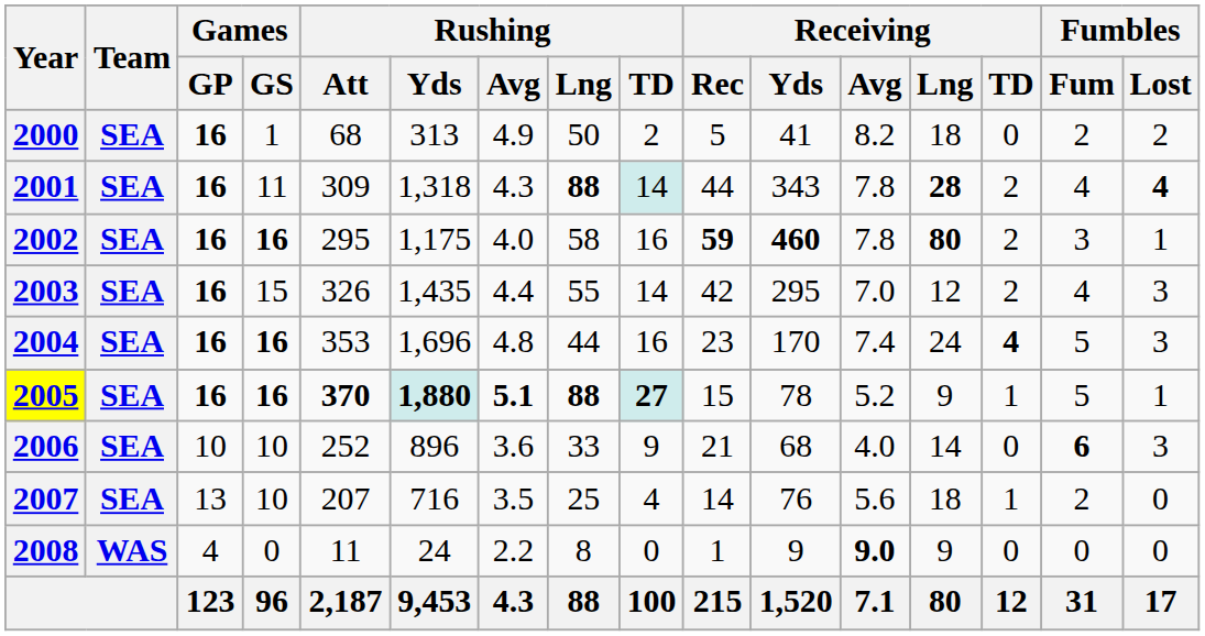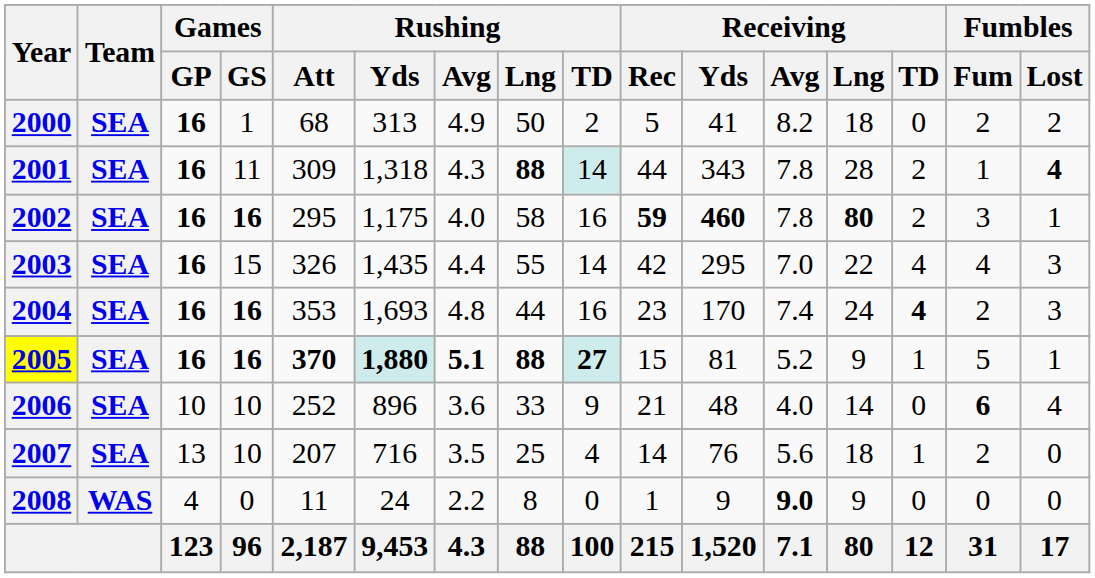 <table class="wikitable" style="text-align:center;">
 <tr>
 <th rowspan="2">Year</th>
 <th rowspan="2">Team</th>
 <th colspan="2">Games</th>
 <th colspan="5">Rushing</th>
 <th colspan="5">Receiving</th>
 <th colspan="2">Fumbles</th>
 </tr>
 <tr>
 <th>GP</th>
 <th>GS</th>
 <th>Att</th>
 <th>Yds</th>
 <th>Avg</th>
 <th>Lng</th>
 <th>TD</th>
 <th>Rec</th>
 <th>Yds</th>
 <th>Avg</th>
 <th>Lng</th>
 <th>TD</th>
 <th>Fum</th>
 <th>Lost</th>
 </tr>
 <tr>
 <th><a href='#'>2000</a></th>
 <th><a href='#'>SEA</a></th>
 <td><strong>16</strong></td>
 <td>1</td>
 <td>68</td>
 <td>313</td>
 <td>4.9</td>
 <td>50</td>
 <td>2</td>
 <td>5</td>
 <td>41</td>
 <td>8.2</td>
 <td>18</td>
 <td>0</td>
 <td>2</td>
 <td>2</td>
 </tr>
 <tr>
 <th><a href='#'>2001</a></th>
 <th><a href='#'>SEA</a></th>
 <td><strong>16</strong></td>
 <td>11</td>
 <td>309</td>
 <td>1,318</td>
 <td>4.3</td>
 <td><strong>88</strong></td>
 <td style="background:#cfecec;">14</td>
 <td>44</td>
 <td>343</td>
 <td>7.8</td>
-<td><strong>28</strong></td>
+<td>28</td>
 <td>2</td>
-<td>4</td>
+<td>1</td>
 <td><strong>4</strong></td>
 </tr>
 <tr>
 <th><a href='#'>2002</a></th>
 <th><a href='#'>SEA</a></th>
 <td><strong>16</strong></td>
 <td><strong>16</strong></td>
 <td>295</td>
 <td>1,175</td>
 <td>4.0</td>
 <td>58</td>
 <td>16</td>
 <td><strong>59</strong></td>
 <td><strong>460</strong></td>
 <td>7.8</td>
 <td><strong>80</strong></td>
 <td>2</td>
 <td>3</td>
 <td>1</td>
 </tr>
 <tr>
 <th><a href='#'>2003</a></th>
 <th><a href='#'>SEA</a></th>
 <td><strong>16</strong></td>
 <td>15</td>
 <td>326</td>
 <td>1,435</td>
 <td>4.4</td>
 <td>55</td>
 <td>14</td>
 <td>42</td>
 <td>295</td>
 <td>7.0</td>
-<td>12</td>
-<td>2</td>
+<td>22</td>
+<td>4</td>
 <td>4</td>
 <td>3</td>
 </tr>
 <tr>
 <th><a href='#'>2004</a></th>
 <th><a href='#'>SEA</a></th>
 <td><strong>16</strong></td>
 <td><strong>16</strong></td>
 <td>353</td>
-<td>1,696</td>
+<td>1,693</td>
 <td>4.8</td>
 <td>44</td>
 <td>16</td>
 <td>23</td>
 <td>170</td>
 <td>7.4</td>
 <td>24</td>
 <td><strong>4</strong></td>
-<td>5</td>
+<td>2</td>
 <td>3</td>
 </tr>
 <tr>
 <th style="background:#ffff00;"><a href='#'>2005</a></th>
 <th><a href='#'>SEA</a></th>
 <td><strong>16</strong></td>
 <td><strong>16</strong></td>
 <td><strong>370</strong></td>
 <td style="background:#cfecec;"><strong>1,880</strong></td>
 <td><strong>5.1</strong></td>
 <td><strong>88</strong></td>
 <td style="background:#cfecec;"><strong>27</strong></td>
 <td>15</td>
-<td>78</td>
+<td>81</td>
 <td>5.2</td>
 <td>9</td>
 <td>1</td>
 <td>5</td>
 <td>1</td>
 </tr>
 <tr>
 <th><a href='#'>2006</a></th>
 <th><a href='#'>SEA</a></th>
 <td>10</td>
 <td>10</td>
 <td>252</td>
 <td>896</td>
 <td>3.6</td>
 <td>33</td>
 <td>9</td>
 <td>21</td>
-<td>68</td>
+<td>48</td>
 <td>4.0</td>
 <td>14</td>
 <td>0</td>
 <td><strong>6</strong></td>
-<td>3</td>
+<td>4</td>
 </tr>
 <tr>
 <th><a href='#'>2007</a></th>
 <th><a href='#'>SEA</a></th>
 <td>13</td>
 <td>10</td>
 <td>207</td>
 <td>716</td>
 <td>3.5</td>
 <td>25</td>
 <td>4</td>
 <td>14</td>
 <td>76</td>
 <td>5.6</td>
 <td>18</td>
 <td>1</td>
 <td>2</td>
 <td>0</td>
 </tr>
 <tr>
 <th><a href='#'>2008</a></th>
 <th><a href='#'>WAS</a></th>
 <td>4</td>
 <td>0</td>
 <td>11</td>
 <td>24</td>
 <td>2.2</td>
 <td>8</td>
 <td>0</td>
 <td>1</td>
 <td>9</td>
 <td><strong>9.0</strong></td>
 <td>9</td>
 <td>0</td>
 <td>0</td>
 <td>0</td>
 </tr>
 <tr>
 <th colspan="2"></th>
 <th>123</th>
 <th>96</th>
 <th>2,187</th>
 <th>9,453</th>
 <th>4.3</th>
 <th>88</th>
 <th>100</th>
 <th>215</th>
 <th>1,520</th>
 <th>7.1</th>
 <th>80</th>
 <th>12</th>
 <th>31</th>
 <th>17</th>
 </tr>
 </table>
